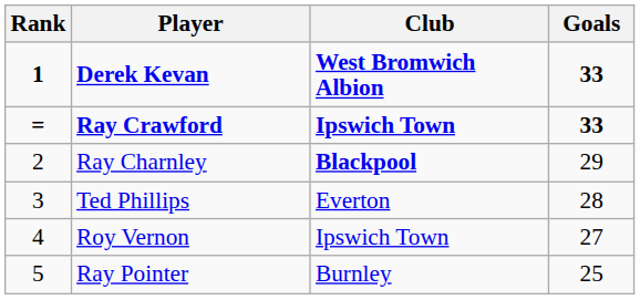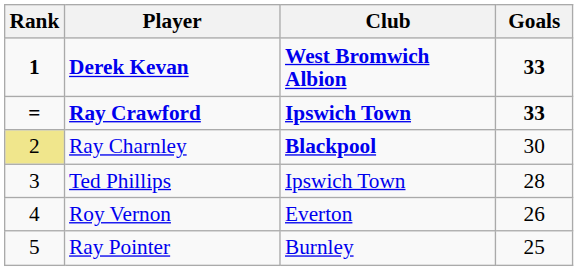 <table class="wikitable" style="text-align: left;">
 <tr>
 <th width=20>Rank</th>
 <th width=155>Player</th>
 <th width=155>Club</th>
 <th width=50>Goals</th>
 </tr>
 <tr>
 <td align=center><strong>1</strong></td>
 <td><strong> <a href='#'>Derek Kevan</a> </strong></td>
 <td><strong> <a href='#'>West Bromwich Albion</a> </strong></td>
 <td align=center><strong>33</strong></td>
 </tr>
 <tr>
 <td align=center><strong>=</strong></td>
 <td><strong> <a href='#'>Ray Crawford</a> </strong></td>
 <td><strong> <a href='#'>Ipswich Town</a> </strong></td>
 <td align=center><strong>33</strong></td>
 </tr>
 <tr>
-<td align=center>2</td>
+<td align=center style="background: khaki;">2</td>
 <td><a href='#'>Ray Charnley</a></td>
 <td><strong><a href='#'>Blackpool</a></strong></td>
-<td align=center>29</td>
+<td align=center>30</td>
 </tr>
 <tr>
 <td align=center>3</td>
 <td><a href='#'>Ted Phillips</a></td>
-<td><a href='#'>Everton</a></td>
+<td><a href='#'>Ipswich Town</a></td>
 <td align=center>28</td>
 </tr>
 <tr>
 <td align=center>4</td>
 <td><a href='#'>Roy Vernon</a></td>
-<td><a href='#'>Ipswich Town</a></td>
-<td align=center>27</td>
+<td><a href='#'>Everton</a></td>
+<td align=center>26</td>
 </tr>
 <tr>
 <td align=center>5</td>
 <td><a href='#'>Ray Pointer</a></td>
 <td><a href='#'>Burnley</a></td>
 <td align=center>25</td>
 </tr>
 </table>
